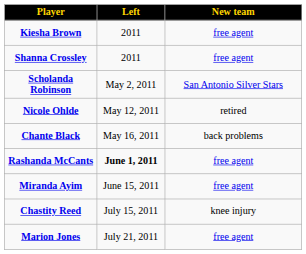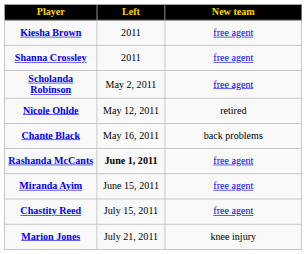 <table class="wikitable" style="text-align: center">
 <tr align="center"  bgcolor="#dddddd">
 <td style="background:#000000;color:#ffd700; width:140px"><strong>Player</strong></td>
 <td style="background:#000000;color:#ffd700; width:100px"><strong>Left</strong></td>
 <td style="background:#000000;color:#ffd700; width:210px"><strong>New team</strong></td>
 </tr>
 <tr style="height:40px">
 <td><strong><a href='#'>Kiesha Brown</a></strong></td>
 <td>2011</td>
 <td><a href='#'>free agent</a></td>
 </tr>
 <tr style="height:40px">
 <td><strong><a href='#'>Shanna Crossley</a></strong></td>
 <td>2011</td>
 <td><a href='#'>free agent</a></td>
 </tr>
 <tr style="height:40px">
 <td><strong><a href='#'>Scholanda Robinson</a></strong></td>
 <td>May 2, 2011</td>
-<td><a href='#'>San Antonio Silver Stars</a></td>
+<td><a href='#'>free agent</a></td>
 </tr>
 <tr style="height:40px">
 <td><strong><a href='#'>Nicole Ohlde</a></strong></td>
 <td>May 12, 2011</td>
 <td>retired </td>
 </tr>
 <tr style="height:40px">
 <td><strong><a href='#'>Chante Black</a></strong></td>
 <td>May 16, 2011</td>
 <td>back problems </td>
 </tr>
 <tr style="height:40px">
 <td><strong><a href='#'>Rashanda McCants</a></strong></td>
 <td><strong>June 1, 2011</strong></td>
 <td><a href='#'>free agent</a></td>
 </tr>
 <tr style="height:40px">
 <td><strong><a href='#'>Miranda Ayim</a></strong></td>
 <td>June 15, 2011</td>
 <td><a href='#'>free agent</a></td>
 </tr>
 <tr style="height:40px">
 <td><strong><a href='#'>Chastity Reed</a></strong></td>
 <td>July 15, 2011</td>
-<td>knee injury </td>
+<td><a href='#'>free agent</a></td>
 </tr>
 <tr style="height:40px">
 <td><strong><a href='#'>Marion Jones</a></strong></td>
 <td>July 21, 2011</td>
-<td><a href='#'>free agent</a></td>
+<td>knee injury </td>
 </tr>
 </table>
